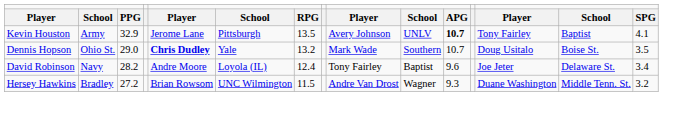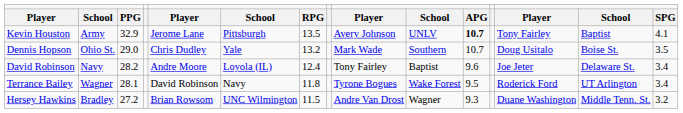 <table class="wikitable" style="text-align: left;">
 <tr>
 <td colspan=3></td>
 <td></td>
 <td colspan=3></td>
 <td></td>
 <td colspan=3></td>
 <td></td>
 <td colspan=3></td>
 </tr>
 <tr>
 <th>Player</th>
 <th>School</th>
 <th>PPG</th>
 <th></th>
 <th>Player</th>
 <th>School</th>
 <th>RPG</th>
 <th></th>
 <th>Player</th>
 <th>School</th>
 <th>APG</th>
 <th></th>
 <th>Player</th>
 <th>School</th>
 <th>SPG</th>
 </tr>
 <tr>
 <td align="left"><a href='#'>Kevin Houston</a></td>
 <td><a href='#'>Army</a></td>
 <td>32.9</td>
 <td></td>
 <td><a href='#'>Jerome Lane</a></td>
 <td><a href='#'>Pittsburgh</a></td>
 <td>13.5</td>
 <td></td>
 <td><a href='#'>Avery Johnson</a></td>
 <td><a href='#'>UNLV</a></td>
 <td><strong>10.7</strong></td>
 <td></td>
 <td><a href='#'>Tony Fairley</a></td>
 <td><a href='#'>Baptist</a></td>
 <td>4.1</td>
 </tr>
 <tr>
 <td align="left"><a href='#'>Dennis Hopson</a></td>
 <td><a href='#'>Ohio St.</a></td>
 <td>29.0</td>
 <td></td>
-<td><strong><a href='#'>Chris Dudley</a></strong></td>
+<td><a href='#'>Chris Dudley</a></td>
 <td><a href='#'>Yale</a></td>
 <td>13.2</td>
 <td></td>
 <td><a href='#'>Mark Wade</a></td>
 <td><a href='#'>Southern</a></td>
 <td>10.7</td>
 <td></td>
 <td><a href='#'>Doug Usitalo</a></td>
 <td><a href='#'>Boise St.</a></td>
 <td>3.5</td>
 </tr>
 <tr>
 <td align="left"><a href='#'>David Robinson</a></td>
 <td><a href='#'>Navy</a></td>
 <td>28.2</td>
 <td></td>
 <td><a href='#'>Andre Moore</a></td>
 <td><a href='#'>Loyola (IL)</a></td>
 <td>12.4</td>
 <td></td>
 <td>Tony Fairley</td>
 <td>Baptist</td>
 <td>9.6</td>
 <td></td>
 <td><a href='#'>Joe Jeter</a></td>
 <td><a href='#'>Delaware St.</a></td>
 <td>3.4</td>
 </tr>
 <tr>
+<td align="left"><a href='#'>Terrance Bailey</a></td>
+<td><a href='#'>Wagner</a></td>
+<td>28.1</td>
+<td></td>
+<td>David Robinson</td>
+<td>Navy</td>
+<td>11.8</td>
+<td></td>
+<td><a href='#'>Tyrone Bogues</a></td>
+<td><a href='#'>Wake Forest</a></td>
+<td>9.5</td>
+<td></td>
+<td><a href='#'>Roderick Ford</a></td>
+<td><a href='#'>UT Arlington</a></td>
+<td>3.4</td>
+</tr>
+<tr>
 <td align="left"><a href='#'>Hersey Hawkins</a></td>
 <td><a href='#'>Bradley</a></td>
 <td>27.2</td>
 <td></td>
 <td><a href='#'>Brian Rowsom</a></td>
 <td><a href='#'>UNC Wilmington</a></td>
 <td>11.5</td>
 <td></td>
 <td><a href='#'>Andre Van Drost</a></td>
 <td>Wagner</td>
 <td>9.3</td>
 <td></td>
 <td><a href='#'>Duane Washington</a></td>
 <td><a href='#'>Middle Tenn. St.</a></td>
 <td>3.2</td>
 </tr>
 </table>
